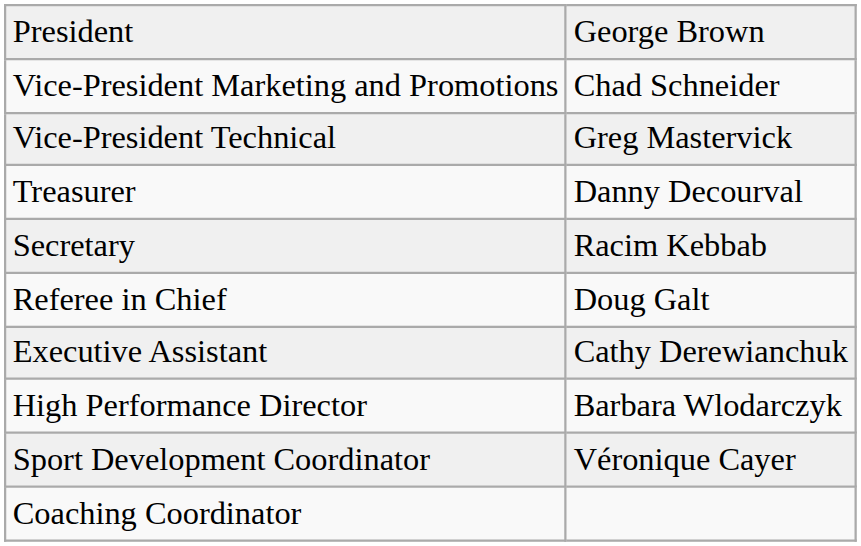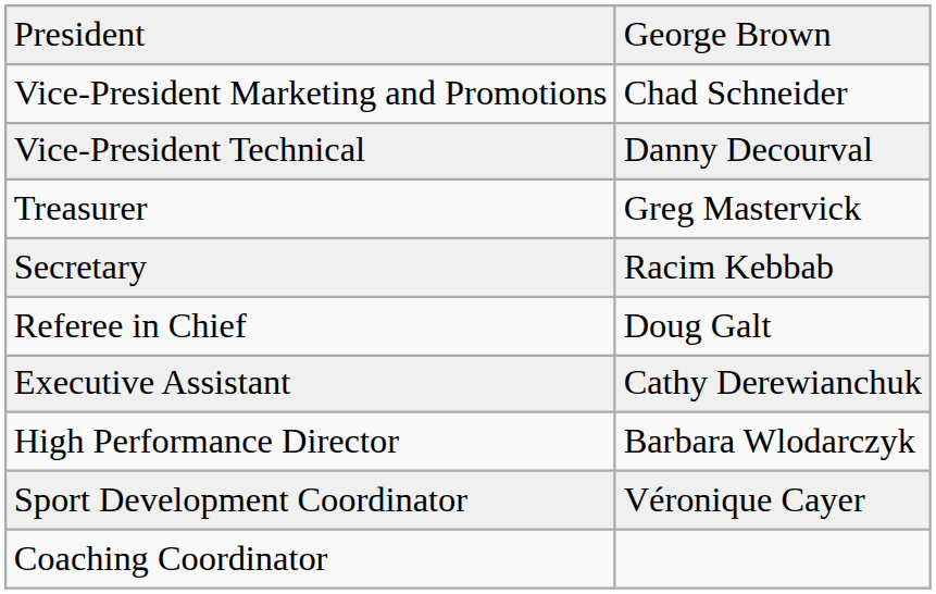 <table class="wikitable" style="text-align:left; font-size:90%;">
 <tr bgcolor="#f0f0f0">
 <td>President</td>
 <td>George Brown</td>
 </tr>
 <tr>
 <td>Vice-President Marketing and Promotions</td>
 <td>Chad Schneider</td>
 </tr>
 <tr bgcolor="#f0f0f0">
 <td>Vice-President Technical</td>
-<td>Greg Mastervick</td>
+<td>Danny Decourval</td>
 </tr>
 <tr>
 <td>Treasurer</td>
-<td>Danny Decourval</td>
+<td>Greg Mastervick</td>
 </tr>
 <tr bgcolor="#f0f0f0">
 <td>Secretary</td>
 <td>Racim Kebbab</td>
 </tr>
 <tr>
 <td>Referee in Chief</td>
 <td>Doug Galt</td>
 </tr>
 <tr bgcolor="#f0f0f0">
 <td>Executive Assistant</td>
 <td>Cathy Derewianchuk</td>
 </tr>
 <tr>
 <td>High Performance Director</td>
 <td>Barbara Wlodarczyk</td>
 </tr>
 <tr bgcolor="#f0f0f0">
 <td>Sport Development Coordinator</td>
 <td>Véronique Cayer</td>
 </tr>
 <tr>
 <td>Coaching Coordinator</td>
 <td></td>
 </tr>
 </table>
